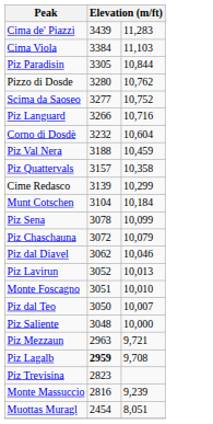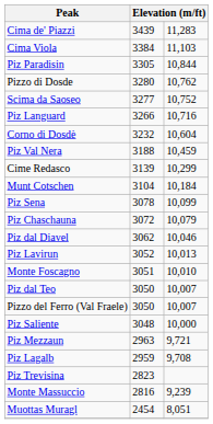 <table class="wikitable sortable">
 <tr>
 <th>Peak</th>
 <th colspan=2>Elevation (m/ft)</th>
 </tr>
 <tr>
 <td><a href='#'>Cima de' Piazzi</a></td>
 <td>3439</td>
 <td>11,283</td>
 </tr>
 <tr>
 <td><a href='#'>Cima Viola</a></td>
 <td>3384</td>
 <td>11,103</td>
 </tr>
 <tr>
 <td><a href='#'>Piz Paradisin</a></td>
 <td>3305</td>
 <td>10,844</td>
 </tr>
 <tr>
 <td>Pizzo di Dosde</td>
 <td>3280</td>
 <td>10,762</td>
 </tr>
 <tr>
 <td><a href='#'>Scima da Saoseo</a></td>
 <td>3277</td>
 <td>10,752</td>
 </tr>
 <tr>
 <td><a href='#'>Piz Languard</a></td>
 <td>3266</td>
 <td>10,716</td>
 </tr>
 <tr>
 <td><a href='#'>Corno di Dosdè</a></td>
 <td>3232</td>
 <td>10,604</td>
 </tr>
 <tr>
 <td><a href='#'>Piz Val Nera</a></td>
 <td>3188</td>
 <td>10,459</td>
 </tr>
 <tr>
-<td><a href='#'>Piz Quattervals</a></td>
-<td>3157</td>
-<td>10,358</td>
-</tr>
-<tr>
 <td>Cime Redasco</td>
 <td>3139</td>
 <td>10,299</td>
 </tr>
 <tr>
 <td><a href='#'>Munt Cotschen</a></td>
 <td>3104</td>
 <td>10,184</td>
 </tr>
 <tr>
 <td><a href='#'>Piz Sena</a></td>
 <td>3078</td>
 <td>10,099</td>
 </tr>
 <tr>
 <td><a href='#'>Piz Chaschauna</a></td>
 <td>3072</td>
 <td>10,079</td>
 </tr>
 <tr>
 <td><a href='#'>Piz dal Diavel</a></td>
 <td>3062</td>
 <td>10,046</td>
 </tr>
 <tr>
 <td><a href='#'>Piz Lavirun</a></td>
 <td>3052</td>
 <td>10,013</td>
 </tr>
 <tr>
 <td><a href='#'>Monte Foscagno</a></td>
 <td>3051</td>
 <td>10,010</td>
 </tr>
 <tr>
 <td><a href='#'>Piz dal Teo</a></td>
 <td>3050</td>
 <td>10,007</td>
 </tr>
 <tr>
+<td>Pizzo del Ferro (Val Fraele)</td>
+<td>3050</td>
+<td>10,007</td>
+</tr>
+<tr>
 <td><a href='#'>Piz Saliente</a></td>
 <td>3048</td>
 <td>10,000</td>
 </tr>
 <tr>
 <td><a href='#'>Piz Mezzaun</a></td>
 <td>2963</td>
 <td>9,721</td>
 </tr>
 <tr>
 <td><a href='#'>Piz Lagalb</a></td>
-<td><strong>2959</strong></td>
+<td>2959</td>
 <td>9,708</td>
 </tr>
 <tr>
 <td><a href='#'>Piz Trevisina</a></td>
 <td>2823</td>
 <td></td>
 </tr>
 <tr>
 <td><a href='#'>Monte Massuccio</a></td>
 <td>2816</td>
 <td>9,239</td>
 </tr>
 <tr>
 <td><a href='#'>Muottas Muragl</a></td>
 <td>2454</td>
 <td>8,051</td>
 </tr>
 <tr>
 </tr>
 </table>
